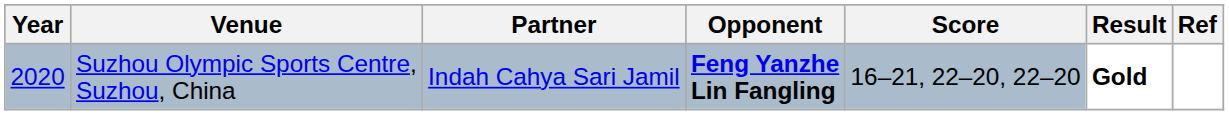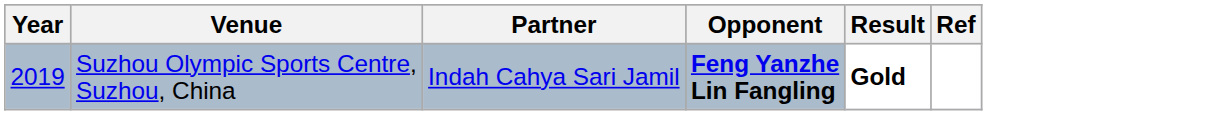 <table class="sortable wikitable" style="font-size: 90%">
 <tr>
 <th>Year</th>
 <th>Venue</th>
 <th>Partner</th>
 <th>Opponent</th>
-<th>Score</th>
 <th>Result</th>
 <th>Ref</th>
 </tr>
 <tr style="background:#AABBCC">
-<td align="center"><a href='#'>2020</a></td>
+<td align="center"><a href='#'>2019</a></td>
 <td align="left"><a href='#'>Suzhou Olympic Sports Centre</a>,<br><a href='#'>Suzhou</a>, China</td>
 <td align="left"> <a href='#'>Indah Cahya Sari Jamil</a></td>
 <td align="left"><strong> <a href='#'>Feng Yanzhe</a><br> Lin Fangling</strong></td>
-<td align="left">16–21, 22–20, 22–20</td>
 <td style="text-align:left; background:white"> <strong>Gold</strong></td>
 <td style="text-align:center; background:white"></td>
 </tr>
 </table>
